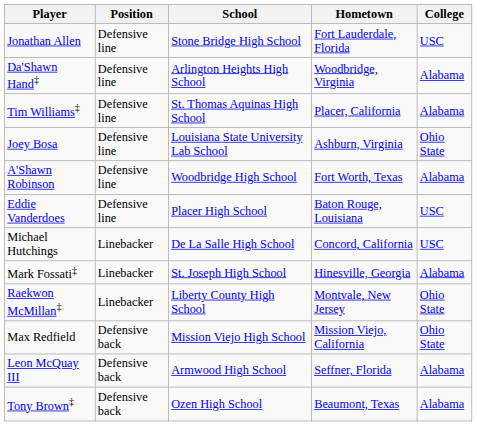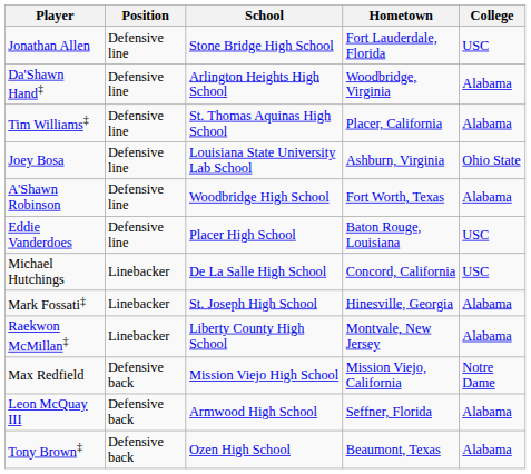 <table class="wikitable">
 <tr>
 <th>Player</th>
 <th>Position</th>
 <th>School</th>
 <th>Hometown</th>
 <th>College</th>
 </tr>
 <tr>
 <td><a href='#'>Jonathan Allen</a></td>
 <td>Defensive line</td>
 <td><a href='#'>Stone Bridge High School</a></td>
 <td><a href='#'>Fort Lauderdale, Florida</a></td>
 <td><a href='#'>USC</a></td>
 </tr>
 <tr>
 <td><a href='#'>Da'Shawn Hand</a><sup>‡</sup></td>
 <td>Defensive line</td>
 <td><a href='#'>Arlington Heights High School</a></td>
 <td><a href='#'>Woodbridge, Virginia</a></td>
 <td><a href='#'>Alabama</a></td>
 </tr>
 <tr>
 <td><a href='#'>Tim Williams</a><sup>‡</sup></td>
 <td>Defensive line</td>
 <td><a href='#'>St. Thomas Aquinas High School</a></td>
 <td><a href='#'>Placer, California</a></td>
 <td><a href='#'>Alabama</a></td>
 </tr>
 <tr>
 <td><a href='#'>Joey Bosa</a></td>
 <td>Defensive line</td>
 <td><a href='#'>Louisiana State University Lab School</a></td>
 <td><a href='#'>Ashburn, Virginia</a></td>
 <td><a href='#'>Ohio State</a></td>
 </tr>
 <tr>
 <td><a href='#'>A'Shawn Robinson</a></td>
 <td>Defensive line</td>
 <td><a href='#'>Woodbridge High School</a></td>
 <td><a href='#'>Fort Worth, Texas</a></td>
 <td><a href='#'>Alabama</a></td>
 </tr>
 <tr>
 <td><a href='#'>Eddie Vanderdoes</a></td>
 <td>Defensive line</td>
 <td><a href='#'>Placer High School</a></td>
 <td><a href='#'>Baton Rouge, Louisiana</a></td>
 <td><a href='#'>USC</a></td>
 </tr>
 <tr>
 <td>Michael Hutchings</td>
 <td>Linebacker</td>
 <td><a href='#'>De La Salle High School</a></td>
 <td><a href='#'>Concord, California</a></td>
 <td><a href='#'>USC</a></td>
 </tr>
 <tr>
 <td>Mark Fossati<sup>‡</sup></td>
 <td>Linebacker</td>
 <td><a href='#'>St. Joseph High School</a></td>
 <td><a href='#'>Hinesville, Georgia</a></td>
 <td><a href='#'>Alabama</a></td>
 </tr>
 <tr>
 <td><a href='#'>Raekwon McMillan</a><sup>‡</sup></td>
 <td>Linebacker</td>
 <td><a href='#'>Liberty County High School</a></td>
 <td><a href='#'>Montvale, New Jersey</a></td>
-<td><a href='#'>Ohio State</a></td>
+<td><a href='#'>Alabama</a></td>
 </tr>
 <tr>
 <td>Max Redfield</td>
 <td>Defensive back</td>
 <td><a href='#'>Mission Viejo High School</a></td>
 <td><a href='#'>Mission Viejo, California</a></td>
-<td><a href='#'>Ohio State</a></td>
+<td><a href='#'>Notre Dame</a></td>
 </tr>
 <tr>
 <td><a href='#'>Leon McQuay III</a></td>
 <td>Defensive back</td>
 <td><a href='#'>Armwood High School</a></td>
 <td><a href='#'>Seffner, Florida</a></td>
 <td><a href='#'>Alabama</a></td>
 </tr>
 <tr>
 <td><a href='#'>Tony Brown</a><sup>‡</sup></td>
 <td>Defensive back</td>
 <td><a href='#'>Ozen High School</a></td>
 <td><a href='#'>Beaumont, Texas</a></td>
 <td><a href='#'>Alabama</a></td>
 </tr>
 </table>
